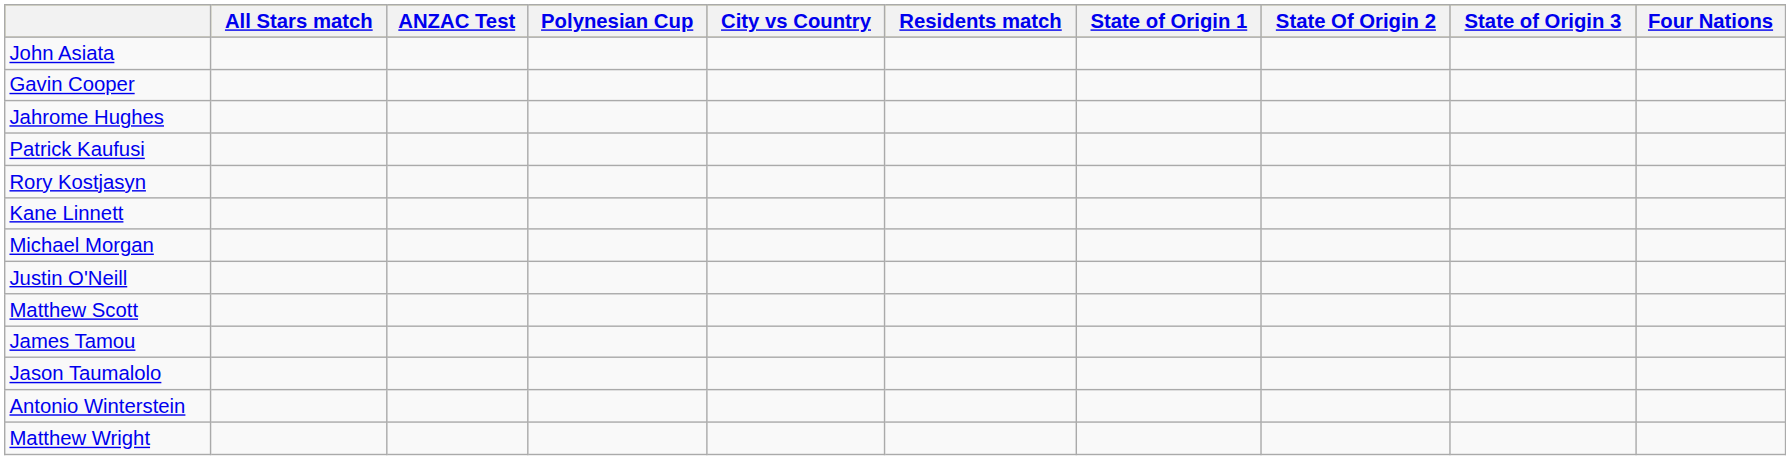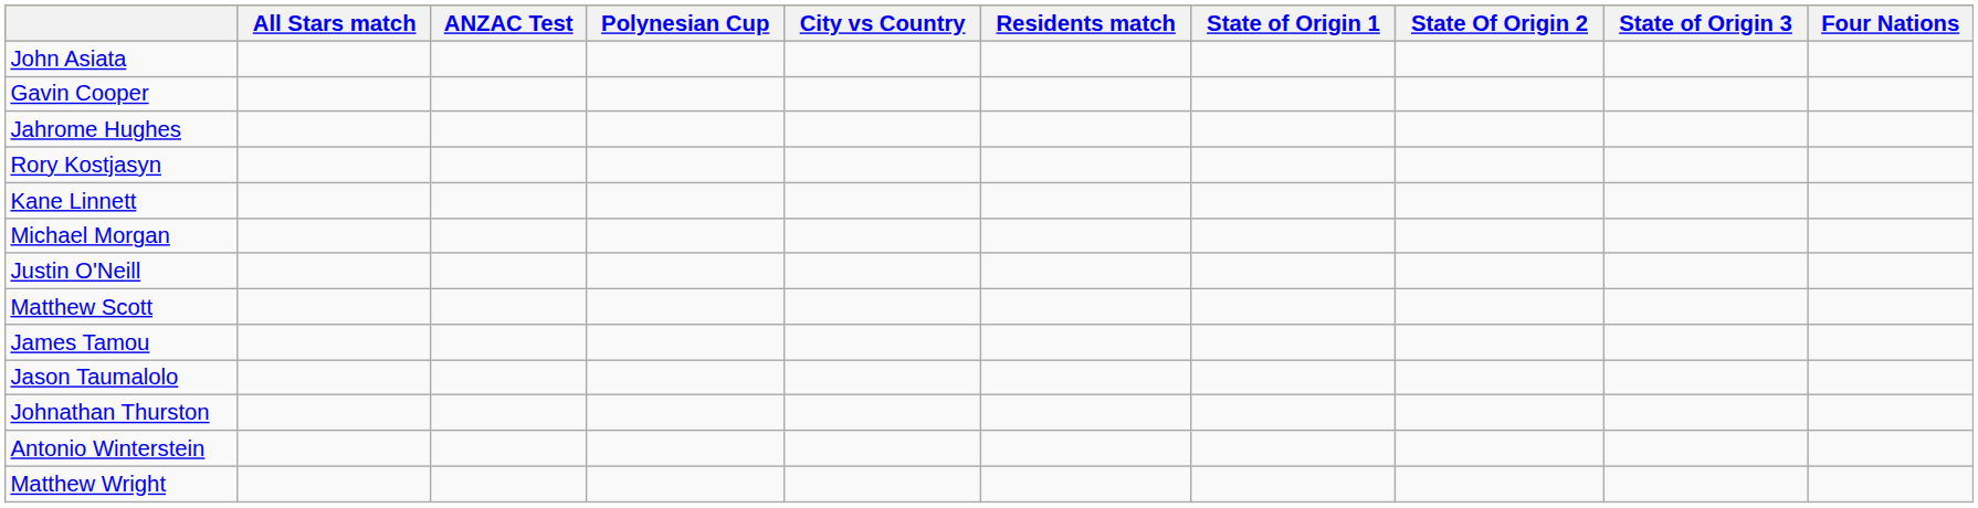 <table class="wikitable"  style="width:100%; font-size:90%;">
 <tr style="background:#bdb76b;">
 <th></th>
 <th><a href='#'>All Stars match</a></th>
 <th><a href='#'>ANZAC Test</a></th>
 <th><a href='#'>Polynesian Cup</a></th>
 <th><a href='#'>City vs Country</a></th>
 <th><a href='#'>Residents match</a></th>
 <th><a href='#'>State of Origin 1</a></th>
 <th><a href='#'>State Of Origin 2</a></th>
 <th><a href='#'>State of Origin 3</a></th>
 <th><a href='#'>Four Nations</a></th>
 </tr>
 <tr>
 <td><a href='#'>John Asiata</a></td>
 <td></td>
 <td></td>
 <td></td>
 <td></td>
 <td></td>
 <td></td>
 <td></td>
 <td></td>
 <td></td>
 </tr>
 <tr>
 <td><a href='#'>Gavin Cooper</a></td>
 <td></td>
 <td></td>
 <td></td>
 <td></td>
 <td></td>
 <td></td>
 <td></td>
 <td></td>
 <td></td>
 </tr>
 <tr>
 <td><a href='#'>Jahrome Hughes</a></td>
-<td></td>
-<td></td>
-<td></td>
-<td></td>
-<td></td>
-<td></td>
-<td></td>
-<td></td>
-<td></td>
-</tr>
-<tr>
-<td><a href='#'>Patrick Kaufusi</a></td>
 <td></td>
 <td></td>
 <td></td>
 <td></td>
 <td></td>
 <td></td>
 <td></td>
 <td></td>
 <td></td>
 </tr>
 <tr>
 <td><a href='#'>Rory Kostjasyn</a></td>
 <td></td>
 <td></td>
 <td></td>
 <td></td>
 <td></td>
 <td></td>
 <td></td>
 <td></td>
 <td></td>
 </tr>
 <tr>
 <td><a href='#'>Kane Linnett</a></td>
 <td></td>
 <td></td>
 <td></td>
 <td></td>
 <td></td>
 <td></td>
 <td></td>
 <td></td>
 <td></td>
 </tr>
 <tr>
 <td><a href='#'>Michael Morgan</a></td>
 <td></td>
 <td></td>
 <td></td>
 <td></td>
 <td></td>
 <td></td>
 <td></td>
 <td></td>
 <td></td>
 </tr>
 <tr>
 <td><a href='#'>Justin O'Neill</a></td>
 <td></td>
 <td></td>
 <td></td>
 <td></td>
 <td></td>
 <td></td>
 <td></td>
 <td></td>
 <td></td>
 </tr>
 <tr>
 <td><a href='#'>Matthew Scott</a></td>
 <td></td>
 <td></td>
 <td></td>
 <td></td>
 <td></td>
 <td></td>
 <td></td>
 <td></td>
 <td></td>
 </tr>
 <tr>
 <td><a href='#'>James Tamou</a></td>
 <td></td>
 <td></td>
 <td></td>
 <td></td>
 <td></td>
 <td></td>
 <td></td>
 <td></td>
 <td></td>
 </tr>
 <tr>
 <td><a href='#'>Jason Taumalolo</a></td>
 <td></td>
 <td></td>
 <td></td>
 <td></td>
 <td></td>
 <td></td>
 <td></td>
 <td></td>
 <td></td>
 </tr>
 <tr>
+<td><a href='#'>Johnathan Thurston</a></td>
+<td></td>
+<td></td>
+<td></td>
+<td></td>
+<td></td>
+<td></td>
+<td></td>
+<td></td>
+<td></td>
+</tr>
+<tr>
 <td><a href='#'>Antonio Winterstein</a></td>
 <td></td>
 <td></td>
 <td></td>
 <td></td>
 <td></td>
 <td></td>
 <td></td>
 <td></td>
 <td></td>
 </tr>
 <tr>
 <td><a href='#'>Matthew Wright</a></td>
 <td></td>
 <td></td>
 <td></td>
 <td></td>
 <td></td>
 <td></td>
 <td></td>
 <td></td>
 <td></td>
 </tr>
 </table>
